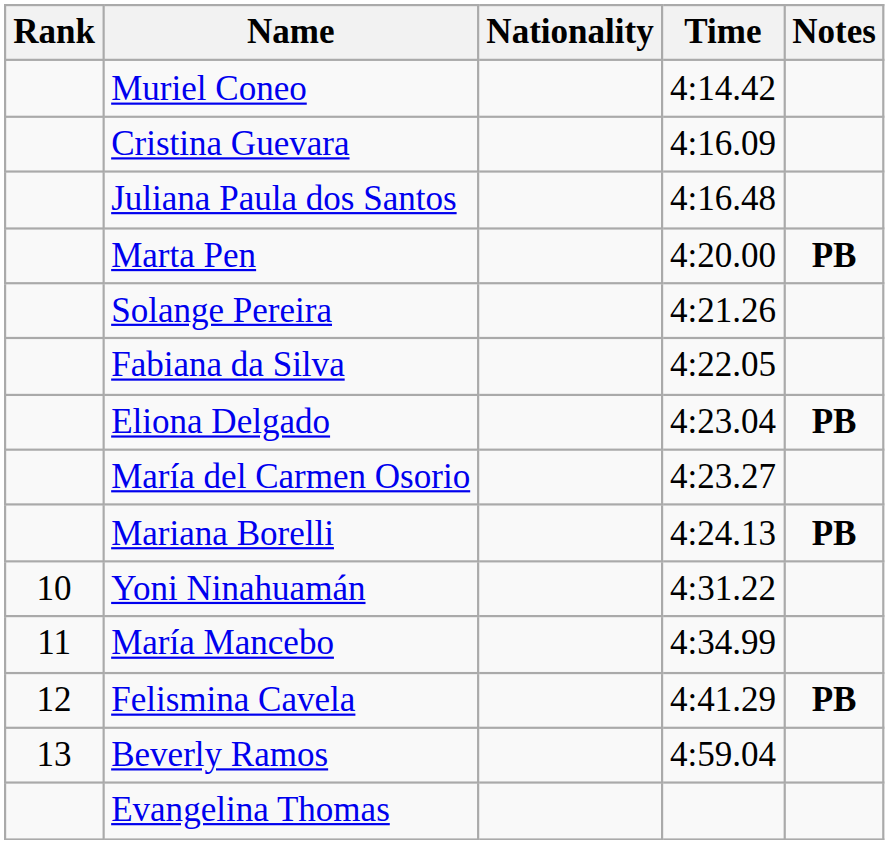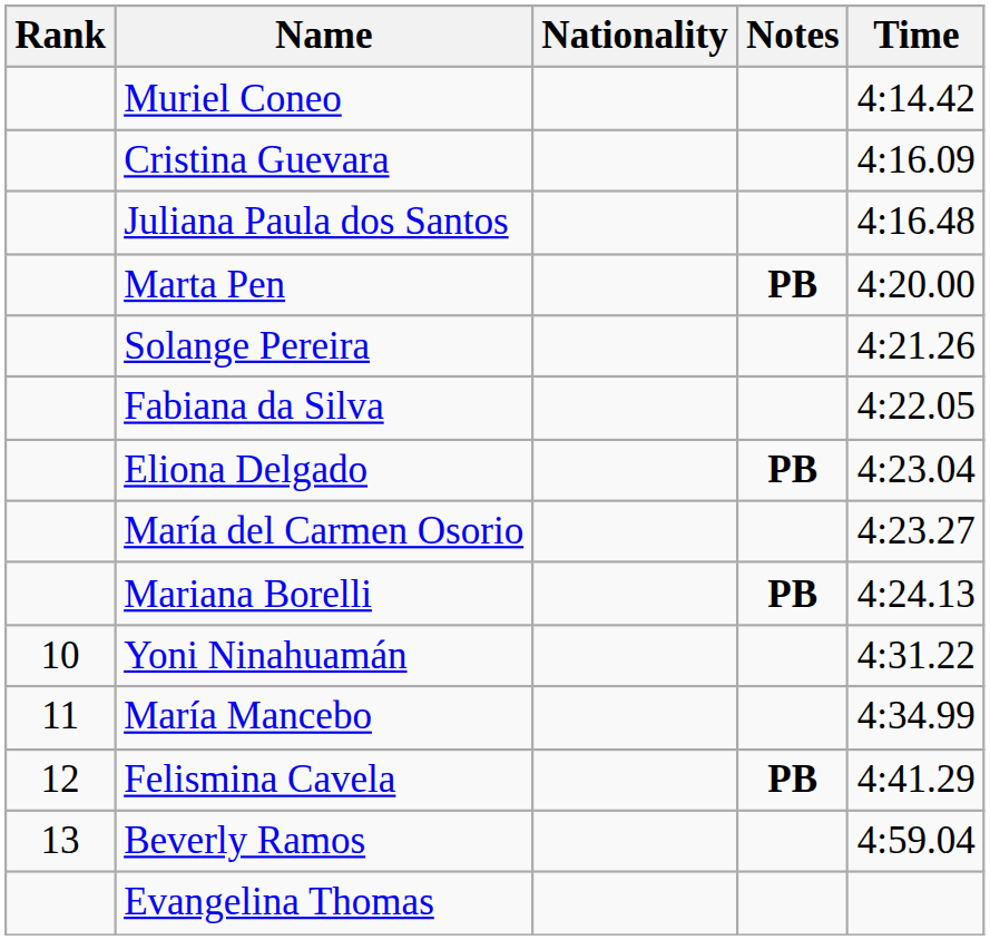 <table class="wikitable sortable" style="text-align:center">
 <tr>
 <th>Rank</th>
 <th>Name</th>
 <th>Nationality</th>
+<th>Notes</th>
 <th>Time</th>
-<th>Notes</th>
 </tr>
 <tr>
 <td></td>
 <td align=left><a href='#'>Muriel Coneo</a></td>
 <td align=left></td>
+<td></td>
 <td>4:14.42</td>
-<td></td>
 </tr>
 <tr>
 <td></td>
 <td align=left><a href='#'>Cristina Guevara</a></td>
 <td align=left></td>
+<td></td>
 <td>4:16.09</td>
-<td></td>
 </tr>
 <tr>
 <td></td>
 <td align=left><a href='#'>Juliana Paula dos Santos</a></td>
 <td align=left></td>
+<td></td>
 <td>4:16.48</td>
-<td></td>
 </tr>
 <tr>
 <td></td>
 <td align=left><a href='#'>Marta Pen</a></td>
 <td align=left></td>
+<td><strong>PB</strong></td>
 <td>4:20.00</td>
-<td><strong>PB</strong></td>
 </tr>
 <tr>
 <td></td>
 <td align=left><a href='#'>Solange Pereira</a></td>
 <td align=left></td>
+<td></td>
 <td>4:21.26</td>
-<td></td>
 </tr>
 <tr>
 <td></td>
 <td align=left><a href='#'>Fabiana da Silva</a></td>
 <td align=left></td>
+<td></td>
 <td>4:22.05</td>
-<td></td>
 </tr>
 <tr>
 <td></td>
 <td align=left><a href='#'>Eliona Delgado</a></td>
 <td align=left></td>
+<td><strong>PB</strong></td>
 <td>4:23.04</td>
-<td><strong>PB</strong></td>
 </tr>
 <tr>
 <td></td>
 <td align=left><a href='#'>María del Carmen Osorio</a></td>
 <td align=left></td>
+<td></td>
 <td>4:23.27</td>
-<td></td>
 </tr>
 <tr>
 <td></td>
 <td align=left><a href='#'>Mariana Borelli</a></td>
 <td align=left></td>
+<td><strong>PB</strong></td>
 <td>4:24.13</td>
-<td><strong>PB</strong></td>
 </tr>
 <tr>
 <td>10</td>
 <td align=left><a href='#'>Yoni Ninahuamán</a></td>
 <td align=left></td>
+<td></td>
 <td>4:31.22</td>
-<td></td>
 </tr>
 <tr>
 <td>11</td>
 <td align=left><a href='#'>María Mancebo</a></td>
 <td align=left></td>
+<td></td>
 <td>4:34.99</td>
-<td></td>
 </tr>
 <tr>
 <td>12</td>
 <td align=left><a href='#'>Felismina Cavela</a></td>
 <td align=left></td>
+<td><strong>PB</strong></td>
 <td>4:41.29</td>
-<td><strong>PB</strong></td>
 </tr>
 <tr>
 <td>13</td>
 <td align=left><a href='#'>Beverly Ramos</a></td>
 <td align=left></td>
+<td></td>
 <td>4:59.04</td>
-<td></td>
 </tr>
 <tr>
 <td></td>
 <td align=left><a href='#'>Evangelina Thomas</a></td>
 <td align=left></td>
 <td></td>
 <td></td>
 </tr>
 </table>
